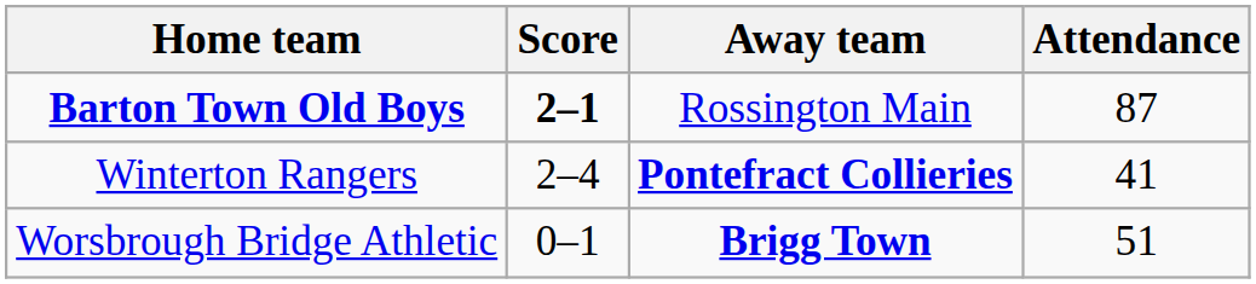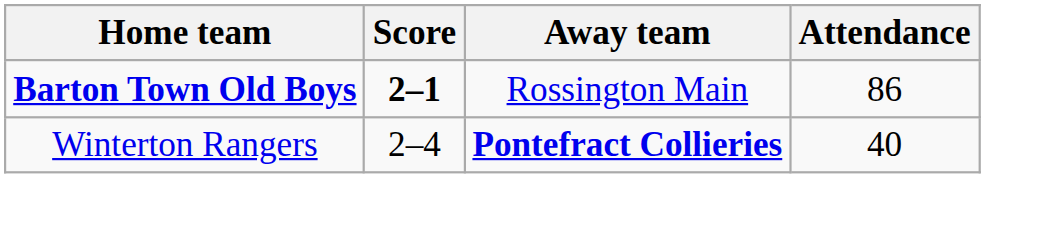 <table class="wikitable" style="text-align: center">
 <tr>
 <th>Home team</th>
 <th>Score</th>
 <th>Away team</th>
 <th>Attendance</th>
 </tr>
 <tr>
 <td><strong><a href='#'>Barton Town Old Boys</a></strong></td>
 <td><strong>2–1</strong></td>
 <td><a href='#'>Rossington Main</a></td>
-<td>87</td>
+<td>86</td>
 </tr>
 <tr>
 <td><a href='#'>Winterton Rangers</a></td>
 <td>2–4</td>
 <td><strong><a href='#'>Pontefract Collieries</a></strong></td>
-<td>41</td>
-</tr>
-<tr>
-<td><a href='#'>Worsbrough Bridge Athletic</a></td>
-<td>0–1</td>
-<td><strong><a href='#'>Brigg Town</a></strong></td>
-<td>51</td>
+<td>40</td>
 </tr>
 </table>
